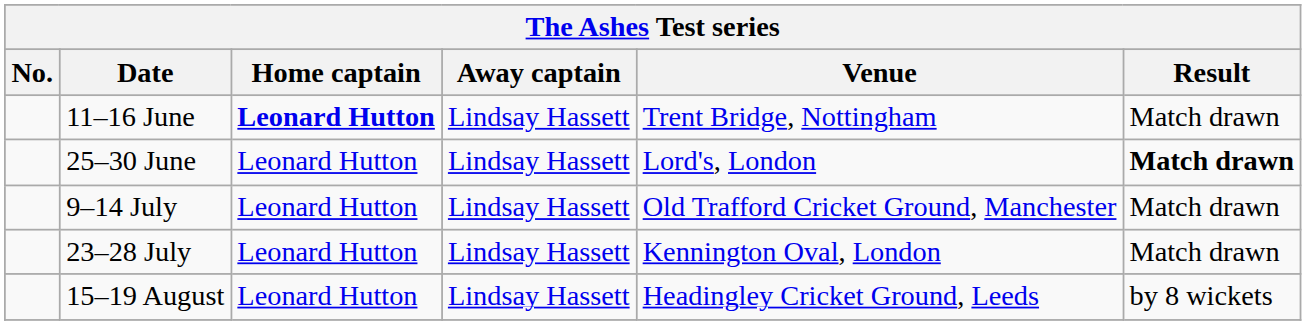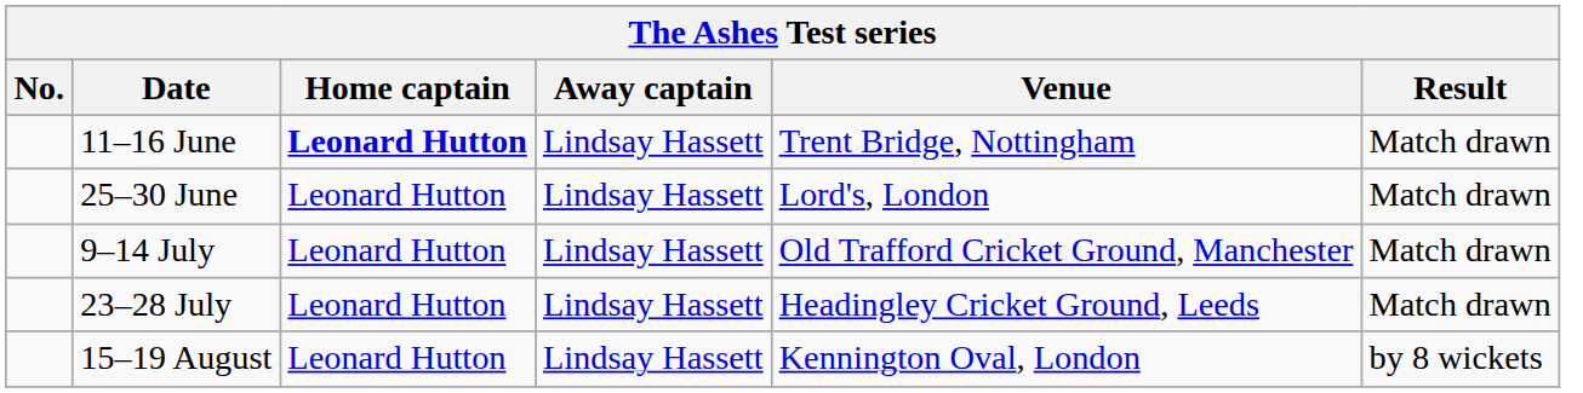 <table class="wikitable">
 <tr>
 <th colspan="9"><a href='#'>The Ashes</a> Test series</th>
 </tr>
 <tr>
 <th>No.</th>
 <th>Date</th>
 <th>Home captain</th>
 <th>Away captain</th>
 <th>Venue</th>
 <th>Result</th>
 </tr>
 <tr>
 <td></td>
 <td>11–16 June</td>
 <td><strong><a href='#'>Leonard Hutton</a></strong></td>
 <td><a href='#'>Lindsay Hassett</a></td>
 <td><a href='#'>Trent Bridge</a>, <a href='#'>Nottingham</a></td>
 <td>Match drawn</td>
 </tr>
 <tr>
 <td></td>
 <td>25–30 June</td>
 <td><a href='#'>Leonard Hutton</a></td>
 <td><a href='#'>Lindsay Hassett</a></td>
 <td><a href='#'>Lord's</a>, <a href='#'>London</a></td>
-<td><strong>Match drawn</strong></td>
+<td>Match drawn</td>
 </tr>
 <tr>
 <td></td>
 <td>9–14 July</td>
 <td><a href='#'>Leonard Hutton</a></td>
 <td><a href='#'>Lindsay Hassett</a></td>
 <td><a href='#'>Old Trafford Cricket Ground</a>, <a href='#'>Manchester</a></td>
 <td>Match drawn</td>
 </tr>
 <tr>
 <td></td>
 <td>23–28 July</td>
 <td><a href='#'>Leonard Hutton</a></td>
 <td><a href='#'>Lindsay Hassett</a></td>
-<td><a href='#'>Kennington Oval</a>, <a href='#'>London</a></td>
+<td><a href='#'>Headingley Cricket Ground</a>, <a href='#'>Leeds</a></td>
 <td>Match drawn</td>
 </tr>
 <tr>
 <td></td>
 <td>15–19 August</td>
 <td><a href='#'>Leonard Hutton</a></td>
 <td><a href='#'>Lindsay Hassett</a></td>
-<td><a href='#'>Headingley Cricket Ground</a>, <a href='#'>Leeds</a></td>
+<td><a href='#'>Kennington Oval</a>, <a href='#'>London</a></td>
 <td> by 8 wickets</td>
 </tr>
 </table>
